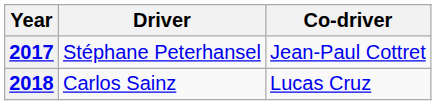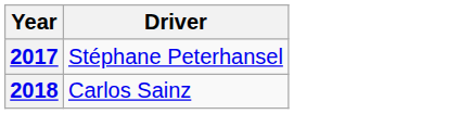 <table class="wikitable" style="font-size:100%;">
 <tr>
 <th>Year</th>
 <th>Driver</th>
-<th>Co-driver</th>
 </tr>
 <tr>
 <th><a href='#'>2017</a></th>
 <td> <a href='#'>Stéphane Peterhansel</a></td>
-<td> <a href='#'>Jean-Paul Cottret</a></td>
 </tr>
 <tr>
 <th><a href='#'>2018</a></th>
 <td> <a href='#'>Carlos Sainz</a></td>
-<td> <a href='#'>Lucas Cruz</a></td>
 </tr>
 </table>
